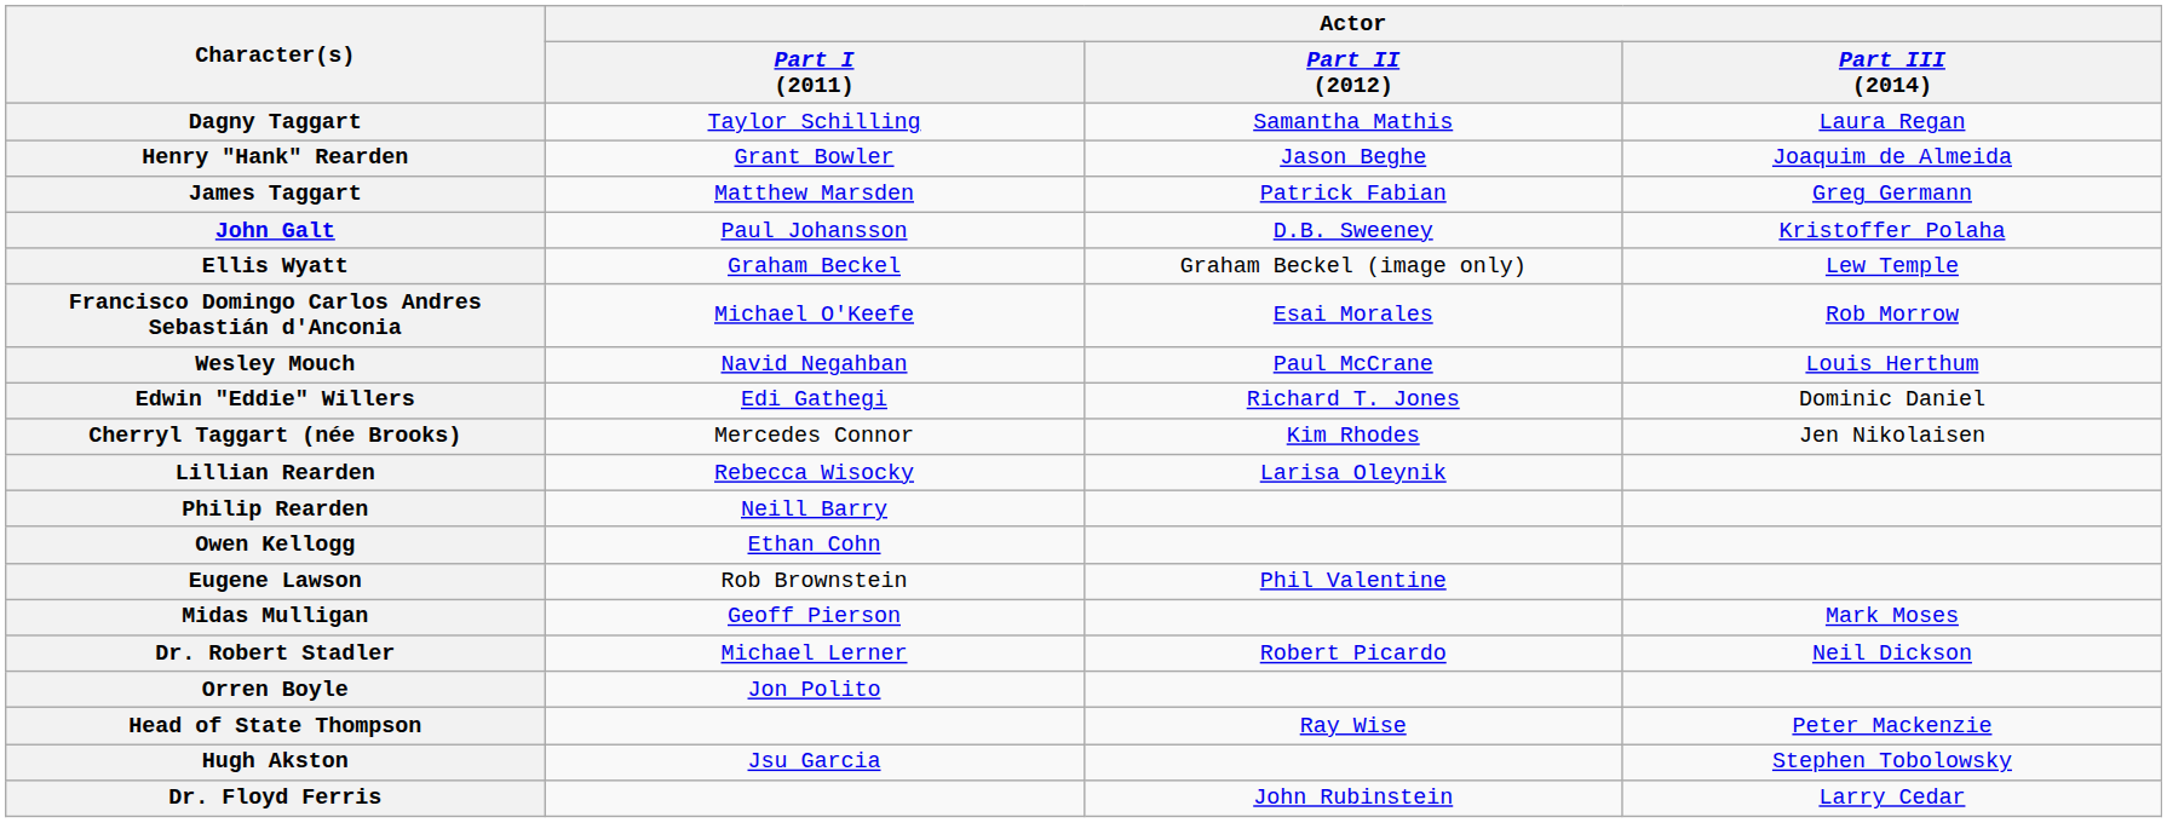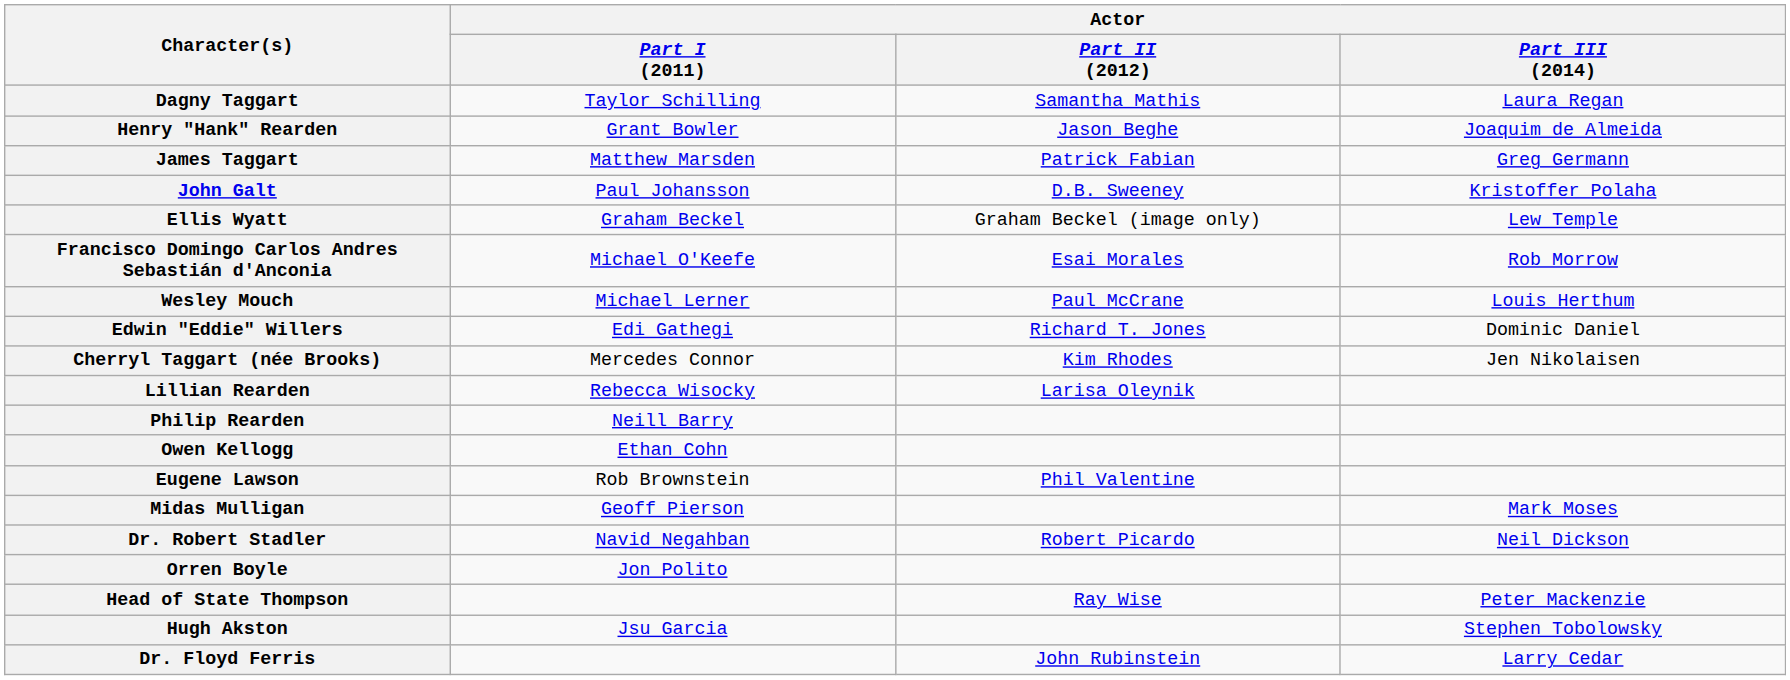 <table class="wikitable" style="text-align:center" width="100%">
 <tr>
 <th rowspan="2" width="20%">Character(s)</th>
 <th colspan="7" align="center">Actor</th>
 </tr>
 <tr>
 <th align="center" width="20%"><em><a href='#'>Part I</a></em><br>(2011)</th>
 <th align="center" width="20%"><em><a href='#'>Part II</a></em><br>(2012)</th>
 <th align="center" width="20%"><em><a href='#'>Part III</a></em><br>(2014)</th>
 </tr>
 <tr>
 <th>Dagny Taggart</th>
 <td><a href='#'>Taylor Schilling</a></td>
 <td><a href='#'>Samantha Mathis</a></td>
 <td><a href='#'>Laura Regan</a></td>
 </tr>
 <tr>
 <th>Henry "Hank" Rearden</th>
 <td><a href='#'>Grant Bowler</a></td>
 <td><a href='#'>Jason Beghe</a></td>
 <td><a href='#'>Joaquim de Almeida</a></td>
 </tr>
 <tr>
 <th>James Taggart</th>
 <td><a href='#'>Matthew Marsden</a></td>
 <td><a href='#'>Patrick Fabian</a></td>
 <td><a href='#'>Greg Germann</a></td>
 </tr>
 <tr>
 <th><a href='#'>John Galt</a></th>
 <td><a href='#'>Paul Johansson</a></td>
 <td><a href='#'>D.B. Sweeney</a></td>
 <td><a href='#'>Kristoffer Polaha</a></td>
 </tr>
 <tr>
 <th>Ellis Wyatt</th>
 <td><a href='#'>Graham Beckel</a></td>
 <td>Graham Beckel (image only)</td>
 <td><a href='#'>Lew Temple</a></td>
 </tr>
 <tr>
 <th>Francisco Domingo Carlos Andres Sebastián d'Anconia</th>
 <td><a href='#'>Michael O'Keefe</a></td>
 <td><a href='#'>Esai Morales</a></td>
 <td><a href='#'>Rob Morrow</a></td>
 </tr>
 <tr>
 <th>Wesley Mouch</th>
-<td><a href='#'>Navid Negahban</a></td>
+<td><a href='#'>Michael Lerner</a></td>
 <td><a href='#'>Paul McCrane</a></td>
 <td><a href='#'>Louis Herthum</a></td>
 </tr>
 <tr>
 <th>Edwin "Eddie" Willers</th>
 <td><a href='#'>Edi Gathegi</a></td>
 <td><a href='#'>Richard T. Jones</a></td>
 <td>Dominic Daniel</td>
 </tr>
 <tr>
 <th>Cherryl Taggart (née Brooks)</th>
 <td>Mercedes Connor</td>
 <td><a href='#'>Kim Rhodes</a></td>
 <td>Jen Nikolaisen</td>
 </tr>
 <tr>
 <th>Lillian Rearden</th>
 <td><a href='#'>Rebecca Wisocky</a></td>
 <td><a href='#'>Larisa Oleynik</a></td>
 <td></td>
 </tr>
 <tr>
 <th>Philip Rearden</th>
 <td><a href='#'>Neill Barry</a></td>
 <td></td>
 <td></td>
 </tr>
 <tr>
 <th>Owen Kellogg</th>
 <td><a href='#'>Ethan Cohn</a></td>
 <td></td>
 <td></td>
 </tr>
 <tr>
 <th>Eugene Lawson</th>
 <td>Rob Brownstein</td>
 <td><a href='#'>Phil Valentine</a></td>
 <td></td>
 </tr>
 <tr>
 <th>Midas Mulligan</th>
 <td><a href='#'>Geoff Pierson</a></td>
 <td></td>
 <td><a href='#'>Mark Moses</a></td>
 </tr>
 <tr>
 <th>Dr. Robert Stadler</th>
-<td><a href='#'>Michael Lerner</a></td>
+<td><a href='#'>Navid Negahban</a></td>
 <td><a href='#'>Robert Picardo</a></td>
 <td><a href='#'>Neil Dickson</a></td>
 </tr>
 <tr>
 <th>Orren Boyle</th>
 <td><a href='#'>Jon Polito</a></td>
 <td></td>
 <td></td>
 </tr>
 <tr>
 <th>Head of State Thompson</th>
 <td></td>
 <td><a href='#'>Ray Wise</a></td>
 <td><a href='#'>Peter Mackenzie</a></td>
 </tr>
 <tr>
 <th>Hugh Akston</th>
 <td><a href='#'>Jsu Garcia</a></td>
 <td></td>
 <td><a href='#'>Stephen Tobolowsky</a></td>
 </tr>
 <tr>
 <th>Dr. Floyd Ferris</th>
 <td></td>
 <td><a href='#'>John Rubinstein</a></td>
 <td><a href='#'>Larry Cedar</a></td>
 </tr>
 </table>
